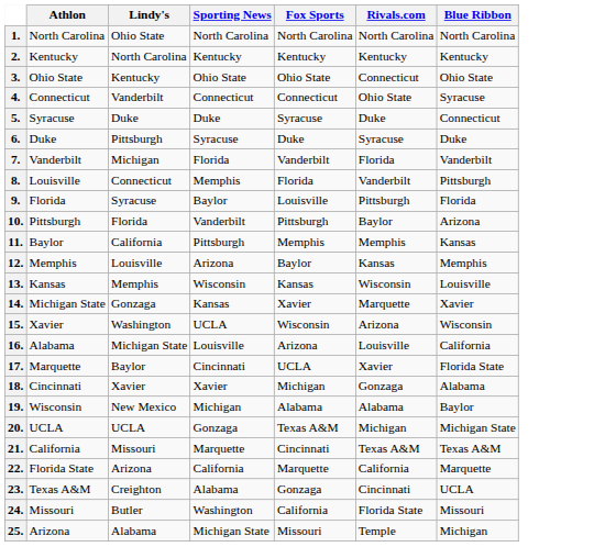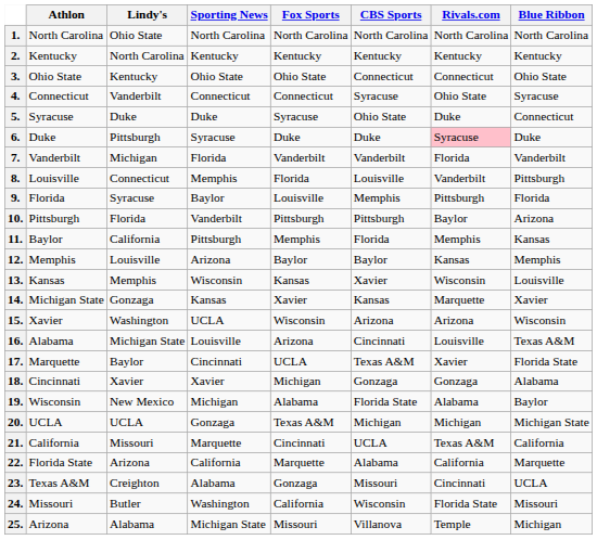 <table class="wikitable" style="white-space:nowrap; font-size:90%;">
 <tr>
 <td style="background:white; border-top-style:hidden; border-left-style:hidden;"></td>
 <th>Athlon</th>
 <th>Lindy's</th>
 <th><a href='#'>Sporting News</a></th>
 <th><a href='#'>Fox Sports</a></th>
+<th><a href='#'>CBS Sports</a></th>
 <th><a href='#'>Rivals.com</a></th>
 <th><a href='#'>Blue Ribbon</a></th>
 </tr>
 <tr>
 <th>1.</th>
 <td>North Carolina</td>
 <td>Ohio State</td>
+<td>North Carolina</td>
 <td>North Carolina</td>
 <td>North Carolina</td>
 <td>North Carolina</td>
 <td>North Carolina</td>
 </tr>
 <tr>
 <th>2.</th>
 <td>Kentucky</td>
 <td>North Carolina</td>
 <td>Kentucky</td>
 <td>Kentucky</td>
 <td>Kentucky</td>
 <td>Kentucky</td>
+<td>Kentucky</td>
 </tr>
 <tr>
 <th>3.</th>
 <td>Ohio State</td>
 <td>Kentucky</td>
 <td>Ohio State</td>
 <td>Ohio State</td>
+<td>Connecticut</td>
 <td>Connecticut</td>
 <td>Ohio State</td>
 </tr>
 <tr>
 <th>4.</th>
 <td>Connecticut</td>
 <td>Vanderbilt</td>
 <td>Connecticut</td>
 <td>Connecticut</td>
+<td>Syracuse</td>
 <td>Ohio State</td>
 <td>Syracuse</td>
 </tr>
 <tr>
 <th>5.</th>
 <td>Syracuse</td>
 <td>Duke</td>
 <td>Duke</td>
 <td>Syracuse</td>
+<td>Ohio State</td>
 <td>Duke</td>
 <td>Connecticut</td>
 </tr>
 <tr>
 <th>6.</th>
 <td>Duke</td>
 <td>Pittsburgh</td>
 <td>Syracuse</td>
 <td>Duke</td>
-<td>Syracuse</td>
+<td>Duke</td>
+<td style="background: pink;">Syracuse</td>
 <td>Duke</td>
 </tr>
 <tr>
 <th>7.</th>
 <td>Vanderbilt</td>
 <td>Michigan</td>
 <td>Florida</td>
+<td>Vanderbilt</td>
 <td>Vanderbilt</td>
 <td>Florida</td>
 <td>Vanderbilt</td>
 </tr>
 <tr>
 <th>8.</th>
 <td>Louisville</td>
 <td>Connecticut</td>
 <td>Memphis</td>
 <td>Florida</td>
+<td>Louisville</td>
 <td>Vanderbilt</td>
 <td>Pittsburgh</td>
 </tr>
 <tr>
 <th>9.</th>
 <td>Florida</td>
 <td>Syracuse</td>
 <td>Baylor</td>
 <td>Louisville</td>
+<td>Memphis</td>
 <td>Pittsburgh</td>
 <td>Florida</td>
 </tr>
 <tr>
 <th>10.</th>
 <td>Pittsburgh</td>
 <td>Florida</td>
 <td>Vanderbilt</td>
+<td>Pittsburgh</td>
 <td>Pittsburgh</td>
 <td>Baylor</td>
 <td>Arizona</td>
 </tr>
 <tr>
 <th>11.</th>
 <td>Baylor</td>
 <td>California</td>
 <td>Pittsburgh</td>
 <td>Memphis</td>
+<td>Florida</td>
 <td>Memphis</td>
 <td>Kansas</td>
 </tr>
 <tr>
 <th>12.</th>
 <td>Memphis</td>
 <td>Louisville</td>
 <td>Arizona</td>
+<td>Baylor</td>
 <td>Baylor</td>
 <td>Kansas</td>
 <td>Memphis</td>
 </tr>
 <tr>
 <th>13.</th>
 <td>Kansas</td>
 <td>Memphis</td>
 <td>Wisconsin</td>
 <td>Kansas</td>
+<td>Xavier</td>
 <td>Wisconsin</td>
 <td>Louisville</td>
 </tr>
 <tr>
 <th>14.</th>
 <td>Michigan State</td>
 <td>Gonzaga</td>
 <td>Kansas</td>
 <td>Xavier</td>
+<td>Kansas</td>
 <td>Marquette</td>
 <td>Xavier</td>
 </tr>
 <tr>
 <th>15.</th>
 <td>Xavier</td>
 <td>Washington</td>
 <td>UCLA</td>
 <td>Wisconsin</td>
 <td>Arizona</td>
+<td>Arizona</td>
 <td>Wisconsin</td>
 </tr>
 <tr>
 <th>16.</th>
 <td>Alabama</td>
 <td>Michigan State</td>
 <td>Louisville</td>
 <td>Arizona</td>
+<td>Cincinnati</td>
 <td>Louisville</td>
-<td>California</td>
+<td>Texas A&M</td>
 </tr>
 <tr>
 <th>17.</th>
 <td>Marquette</td>
 <td>Baylor</td>
 <td>Cincinnati</td>
 <td>UCLA</td>
+<td>Texas A&M</td>
 <td>Xavier</td>
 <td>Florida State</td>
 </tr>
 <tr>
 <th>18.</th>
 <td>Cincinnati</td>
 <td>Xavier</td>
 <td>Xavier</td>
 <td>Michigan</td>
 <td>Gonzaga</td>
+<td>Gonzaga</td>
 <td>Alabama</td>
 </tr>
 <tr>
 <th>19.</th>
 <td>Wisconsin</td>
 <td>New Mexico</td>
 <td>Michigan</td>
 <td>Alabama</td>
+<td>Florida State</td>
 <td>Alabama</td>
 <td>Baylor</td>
 </tr>
 <tr>
 <th>20.</th>
 <td>UCLA</td>
 <td>UCLA</td>
 <td>Gonzaga</td>
 <td>Texas A&M</td>
 <td>Michigan</td>
+<td>Michigan</td>
 <td>Michigan State</td>
 </tr>
 <tr>
 <th>21.</th>
 <td>California</td>
 <td>Missouri</td>
 <td>Marquette</td>
 <td>Cincinnati</td>
+<td>UCLA</td>
 <td>Texas A&M</td>
-<td>Texas A&M</td>
+<td>California</td>
 </tr>
 <tr>
 <th>22.</th>
 <td>Florida State</td>
 <td>Arizona</td>
 <td>California</td>
 <td>Marquette</td>
+<td>Alabama</td>
 <td>California</td>
 <td>Marquette</td>
 </tr>
 <tr>
 <th>23.</th>
 <td>Texas A&M</td>
 <td>Creighton</td>
 <td>Alabama</td>
 <td>Gonzaga</td>
+<td>Missouri</td>
 <td>Cincinnati</td>
 <td>UCLA</td>
 </tr>
 <tr>
 <th>24.</th>
 <td>Missouri</td>
 <td>Butler</td>
 <td>Washington</td>
 <td>California</td>
+<td>Wisconsin</td>
 <td>Florida State</td>
 <td>Missouri</td>
 </tr>
 <tr>
 <th>25.</th>
 <td>Arizona</td>
 <td>Alabama</td>
 <td>Michigan State</td>
 <td>Missouri</td>
+<td>Villanova</td>
 <td>Temple</td>
 <td>Michigan</td>
 </tr>
 </table>
